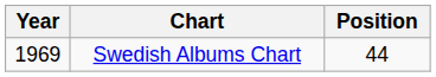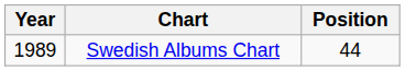 <table class="wikitable" width="330px">
 <tr>
 <th align="center">Year</th>
 <th align="center">Chart</th>
 <th align="center">Position</th>
 </tr>
 <tr>
-<td align="center">1969</td>
+<td align="center">1989</td>
 <td align="center"><a href='#'>Swedish Albums Chart</a></td>
 <td align="center">44</td>
 </tr>
 </table>
